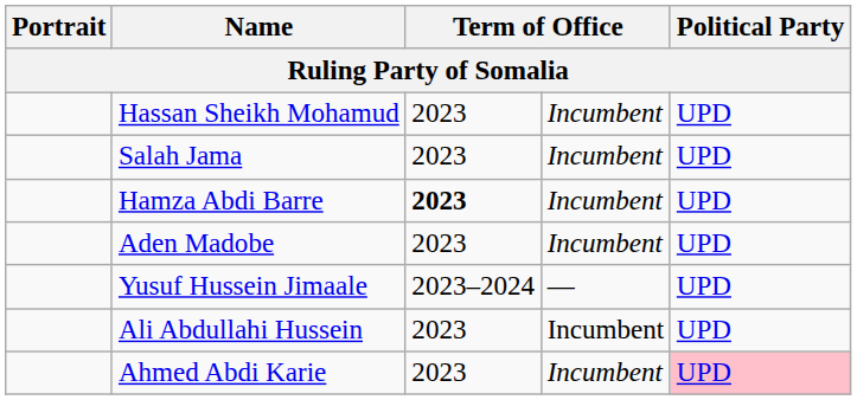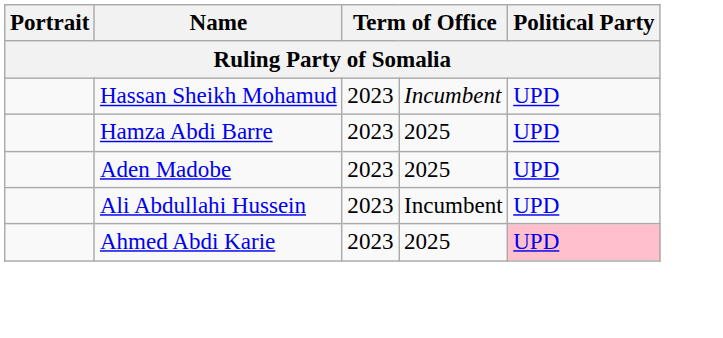 <table class="wikitable">
 <tr>
 <th>Portrait</th>
 <th>Name</th>
 <th colspan="2">Term of Office</th>
 <th>Political Party</th>
 </tr>
 <tr>
 <th colspan="5">Ruling Party of Somalia</th>
 </tr>
 <tr>
 <td></td>
 <td><a href='#'>Hassan Sheikh Mohamud</a></td>
 <td>2023</td>
 <td><em>Incumbent</em></td>
 <td><a href='#'>UPD</a></td>
 </tr>
 <tr>
 <td></td>
-<td><a href='#'>Salah Jama</a></td>
+<td><a href='#'>Hamza Abdi Barre</a></td>
 <td>2023</td>
-<td><em>Incumbent</em></td>
-<td><a href='#'>UPD</a></td>
-</tr>
-<tr>
-<td></td>
-<td><a href='#'>Hamza Abdi Barre</a></td>
-<td><strong>2023</strong></td>
-<td><em>Incumbent</em></td>
+<td>2025</td>
 <td><a href='#'>UPD</a></td>
 </tr>
 <tr>
 <td></td>
 <td><a href='#'>Aden Madobe</a></td>
 <td>2023</td>
-<td><em>Incumbent</em></td>
-<td><a href='#'>UPD</a></td>
-</tr>
-<tr>
-<td></td>
-<td><a href='#'>Yusuf Hussein Jimaale</a></td>
-<td>2023–2024</td>
-<td>—</td>
+<td>2025</td>
 <td><a href='#'>UPD</a></td>
 </tr>
 <tr>
 <td></td>
 <td><a href='#'>Ali Abdullahi Hussein</a></td>
 <td>2023</td>
 <td>Incumbent</td>
 <td><a href='#'>UPD</a></td>
 </tr>
 <tr>
 <td></td>
 <td><a href='#'>Ahmed Abdi Karie</a></td>
 <td>2023</td>
-<td><em>Incumbent</em></td>
+<td>2025</td>
 <td style="background: pink;"><a href='#'>UPD</a></td>
 </tr>
 </table>
